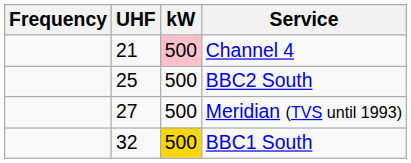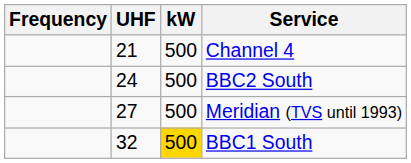 <table class="wikitable sortable">
 <tr>
 <th>Frequency</th>
 <th>UHF</th>
 <th>kW</th>
 <th>Service</th>
 </tr>
 <tr>
 <td></td>
 <td>21</td>
-<td style="background: pink;">500</td>
+<td>500</td>
 <td><a href='#'>Channel 4</a></td>
 </tr>
 <tr>
 <td></td>
-<td>25</td>
+<td>24</td>
 <td>500</td>
 <td><a href='#'>BBC2 South</a></td>
 </tr>
 <tr>
 <td></td>
 <td>27</td>
 <td>500</td>
 <td><a href='#'>Meridian</a> <small>(<a href='#'>TVS</a> until 1993)</small></td>
 </tr>
 <tr>
 <td></td>
 <td>32</td>
 <td style="background: gold;">500</td>
 <td><a href='#'>BBC1 South</a></td>
 </tr>
 </table>
